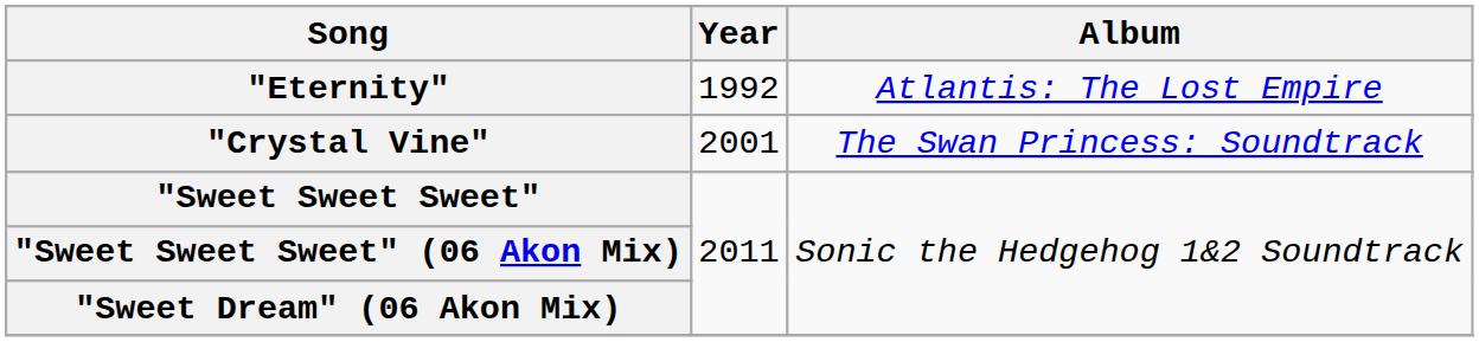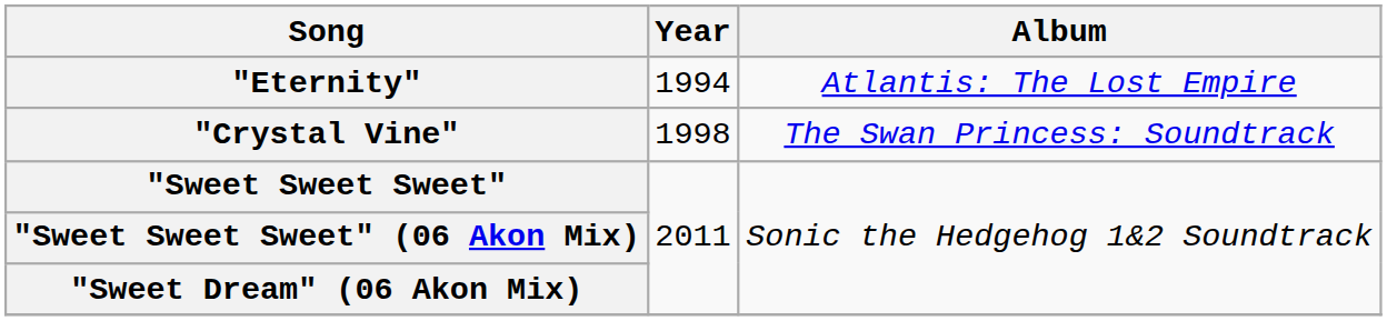 <table class="wikitable plainrowheaders" style="text-align:center;" border="1">
 <tr>
 <th scope="col">Song</th>
 <th scope="col">Year</th>
 <th scope="col">Album</th>
 </tr>
 <tr>
 <th scope="row">"Eternity"</th>
-<td>1992</td>
+<td>1994</td>
 <td><em><a href='#'>Atlantis: The Lost Empire</a></em></td>
 </tr>
 <tr>
 <th scope="row">"Crystal Vine"</th>
-<td>2001</td>
+<td>1998</td>
 <td><em><a href='#'>The Swan Princess: Soundtrack</a></em></td>
 </tr>
 <tr>
 <th scope="row">"Sweet Sweet Sweet"</th>
 <td rowspan="3">2011</td>
 <td rowspan="3"><em>Sonic the Hedgehog 1&2 Soundtrack</em></td>
 </tr>
 <tr>
 <th scope="row">"Sweet Sweet Sweet" <span>(06 <a href='#'>Akon</a> Mix)</span></th>
 </tr>
 <tr>
 <th scope="row">"Sweet Dream" <span>(06 Akon Mix)</span></th>
 </tr>
 <tr>
 </tr>
 </table>
